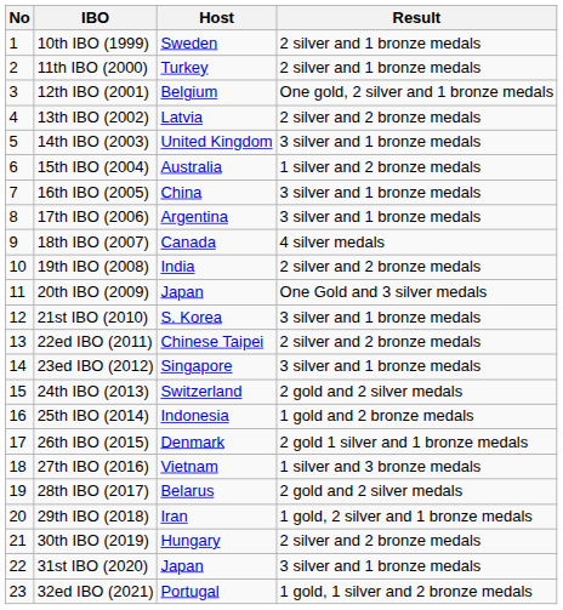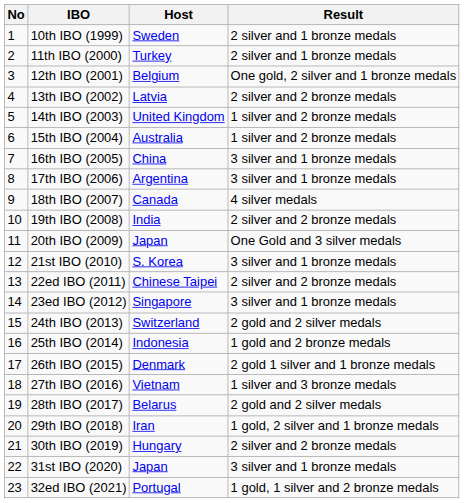 <table class="wikitable" border="1">
 <tr>
 <th>No</th>
 <th>IBO</th>
 <th>Host</th>
 <th>Result</th>
 </tr>
 <tr>
 <td>1</td>
 <td>10th IBO (1999)</td>
 <td><a href='#'>Sweden</a></td>
 <td>2 silver and 1 bronze medals</td>
 </tr>
 <tr>
 <td>2</td>
 <td>11th IBO (2000)</td>
 <td><a href='#'>Turkey</a></td>
 <td>2 silver and 1 bronze medals</td>
 </tr>
 <tr>
 <td>3</td>
 <td>12th IBO (2001)</td>
 <td><a href='#'>Belgium</a></td>
 <td>One gold, 2 silver and 1 bronze medals</td>
 </tr>
 <tr>
 <td>4</td>
 <td>13th IBO (2002)</td>
 <td><a href='#'>Latvia</a></td>
 <td>2 silver and 2 bronze medals</td>
 </tr>
 <tr>
 <td>5</td>
 <td>14th IBO (2003)</td>
 <td><a href='#'>United Kingdom</a></td>
-<td>3 silver and 1 bronze medals</td>
+<td>1 silver and 2 bronze medals</td>
 </tr>
 <tr>
 <td>6</td>
 <td>15th IBO (2004)</td>
 <td><a href='#'>Australia</a></td>
 <td>1 silver and 2 bronze medals</td>
 </tr>
 <tr>
 <td>7</td>
 <td>16th IBO (2005)</td>
 <td><a href='#'>China</a></td>
 <td>3 silver and 1 bronze medals</td>
 </tr>
 <tr>
 <td>8</td>
 <td>17th IBO (2006)</td>
 <td><a href='#'>Argentina</a></td>
 <td>3 silver and 1 bronze medals</td>
 </tr>
 <tr>
 <td>9</td>
 <td>18th IBO (2007)</td>
 <td><a href='#'>Canada</a></td>
 <td>4 silver medals</td>
 </tr>
 <tr>
 <td>10</td>
 <td>19th IBO (2008)</td>
 <td><a href='#'>India</a></td>
 <td>2 silver and 2 bronze medals</td>
 </tr>
 <tr>
 <td>11</td>
 <td>20th IBO (2009)</td>
 <td><a href='#'>Japan</a></td>
 <td>One Gold and 3 silver medals</td>
 </tr>
 <tr>
 <td>12</td>
 <td>21st IBO (2010)</td>
 <td><a href='#'>S. Korea</a></td>
 <td>3 silver and 1 bronze medals</td>
 </tr>
 <tr>
 <td>13</td>
 <td>22ed IBO (2011)</td>
 <td><a href='#'>Chinese Taipei</a></td>
 <td>2 silver and 2 bronze medals</td>
 </tr>
 <tr>
 <td>14</td>
 <td>23ed IBO (2012)</td>
 <td><a href='#'>Singapore</a></td>
 <td>3 silver and 1 bronze medals </td>
 </tr>
 <tr>
 <td>15</td>
 <td>24th IBO (2013)</td>
 <td><a href='#'>Switzerland</a></td>
 <td>2 gold and 2 silver medals </td>
 </tr>
 <tr>
 <td>16</td>
 <td>25th IBO (2014)</td>
 <td><a href='#'>Indonesia</a></td>
 <td>1 gold and 2 bronze medals </td>
 </tr>
 <tr>
 <td>17</td>
 <td>26th IBO (2015)</td>
 <td><a href='#'>Denmark</a></td>
 <td>2 gold 1 silver and 1 bronze medals</td>
 </tr>
 <tr>
 <td>18</td>
 <td>27th IBO (2016)</td>
 <td><a href='#'>Vietnam</a></td>
 <td>1 silver and 3 bronze medals</td>
 </tr>
 <tr>
 <td>19</td>
 <td>28th IBO (2017)</td>
 <td><a href='#'>Belarus</a></td>
 <td>2 gold and 2 silver medals </td>
 </tr>
 <tr>
 <td>20</td>
 <td>29th IBO (2018)</td>
 <td><a href='#'>Iran</a></td>
 <td>1 gold, 2 silver and 1 bronze medals </td>
 </tr>
 <tr>
 <td>21</td>
 <td>30th IBO (2019)</td>
 <td><a href='#'>Hungary</a></td>
 <td>2 silver and 2 bronze medals</td>
 </tr>
 <tr>
 <td>22</td>
 <td>31st IBO (2020)</td>
 <td><a href='#'>Japan</a></td>
 <td>3 silver and 1 bronze medals</td>
 </tr>
 <tr>
 <td>23</td>
 <td>32ed IBO (2021)</td>
 <td><a href='#'>Portugal</a></td>
 <td>1 gold, 1 silver and 2 bronze medals</td>
 </tr>
 </table>
